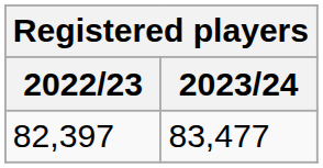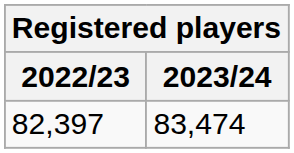 <table class="sortable wikitable">
 <tr>
 <th colspan="2">Registered players</th>
 </tr>
 <tr>
 <th colspan="1">2022/23</th>
 <th>2023/24</th>
 </tr>
 <tr>
 <td>82,397</td>
-<td>83,477</td>
+<td>83,474</td>
 </tr>
 </table>
